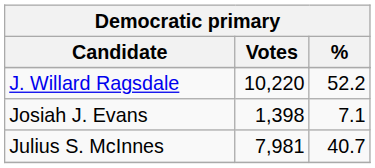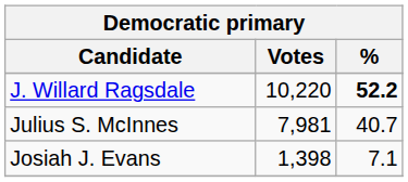 <table class="wikitable" align="left" style="margin: 1em 1em 1em 0; font-size: 95%;">
 <tr>
 <th colspan="3">Democratic primary</th>
 </tr>
 <tr>
 <th colspan="1" style="width: 170px">Candidate</th>
 <th style="width: 50px">Votes</th>
 <th style="width: 40px">%</th>
 </tr>
 <tr>
 </tr>
 <tr>
 <td><a href='#'>J. Willard Ragsdale</a></td>
 <td align="right">10,220</td>
-<td align="right">52.2</td>
+<td align="right"><strong>52.2</strong></td>
+</tr>
+<tr>
+<td>Julius S. McInnes</td>
+<td align="right">7,981</td>
+<td align="right">40.7</td>
 </tr>
 <tr>
 <td>Josiah J. Evans</td>
 <td align="right">1,398</td>
 <td align="right">7.1</td>
 </tr>
 <tr>
-<td>Julius S. McInnes</td>
-<td align="right">7,981</td>
-<td align="right">40.7</td>
-</tr>
-<tr>
 </tr>
 </table>
